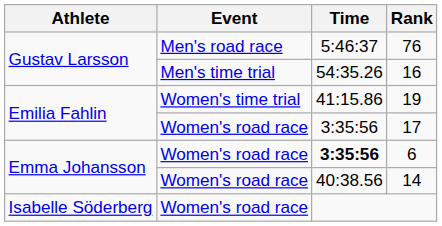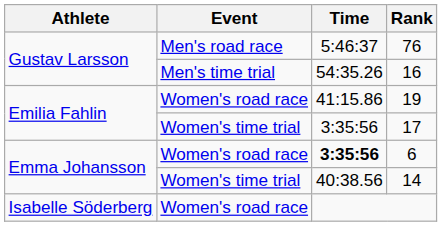 <table class=wikitable style="font-size:90%">
 <tr>
 <th>Athlete</th>
 <th>Event</th>
 <th>Time</th>
 <th>Rank</th>
 </tr>
 <tr align=center>
 <td align=left rowspan=2><a href='#'>Gustav Larsson</a></td>
 <td align=left><a href='#'>Men's road race</a></td>
 <td>5:46:37</td>
 <td>76</td>
 </tr>
 <tr align=center>
 <td align=left><a href='#'>Men's time trial</a></td>
 <td>54:35.26</td>
 <td>16</td>
 </tr>
 <tr align=center>
 <td align=left rowspan=2><a href='#'>Emilia Fahlin</a></td>
-<td align=left><a href='#'>Women's time trial</a></td>
+<td align=left><a href='#'>Women's road race</a></td>
 <td>41:15.86</td>
 <td>19</td>
 </tr>
 <tr align=center>
-<td align=left><a href='#'>Women's road race</a></td>
+<td align=left><a href='#'>Women's time trial</a></td>
 <td>3:35:56</td>
 <td>17</td>
 </tr>
 <tr align=center>
 <td align=left rowspan=2><a href='#'>Emma Johansson</a></td>
 <td align=left><a href='#'>Women's road race</a></td>
 <td><strong>3:35:56</strong></td>
 <td>6</td>
 </tr>
 <tr align=center>
-<td align=left><a href='#'>Women's road race</a></td>
+<td align=left><a href='#'>Women's time trial</a></td>
 <td>40:38.56</td>
 <td>14</td>
 </tr>
 <tr align=center>
 <td align=left><a href='#'>Isabelle Söderberg</a></td>
 <td align=left><a href='#'>Women's road race</a></td>
 <td colspan=2></td>
 </tr>
 </table>
